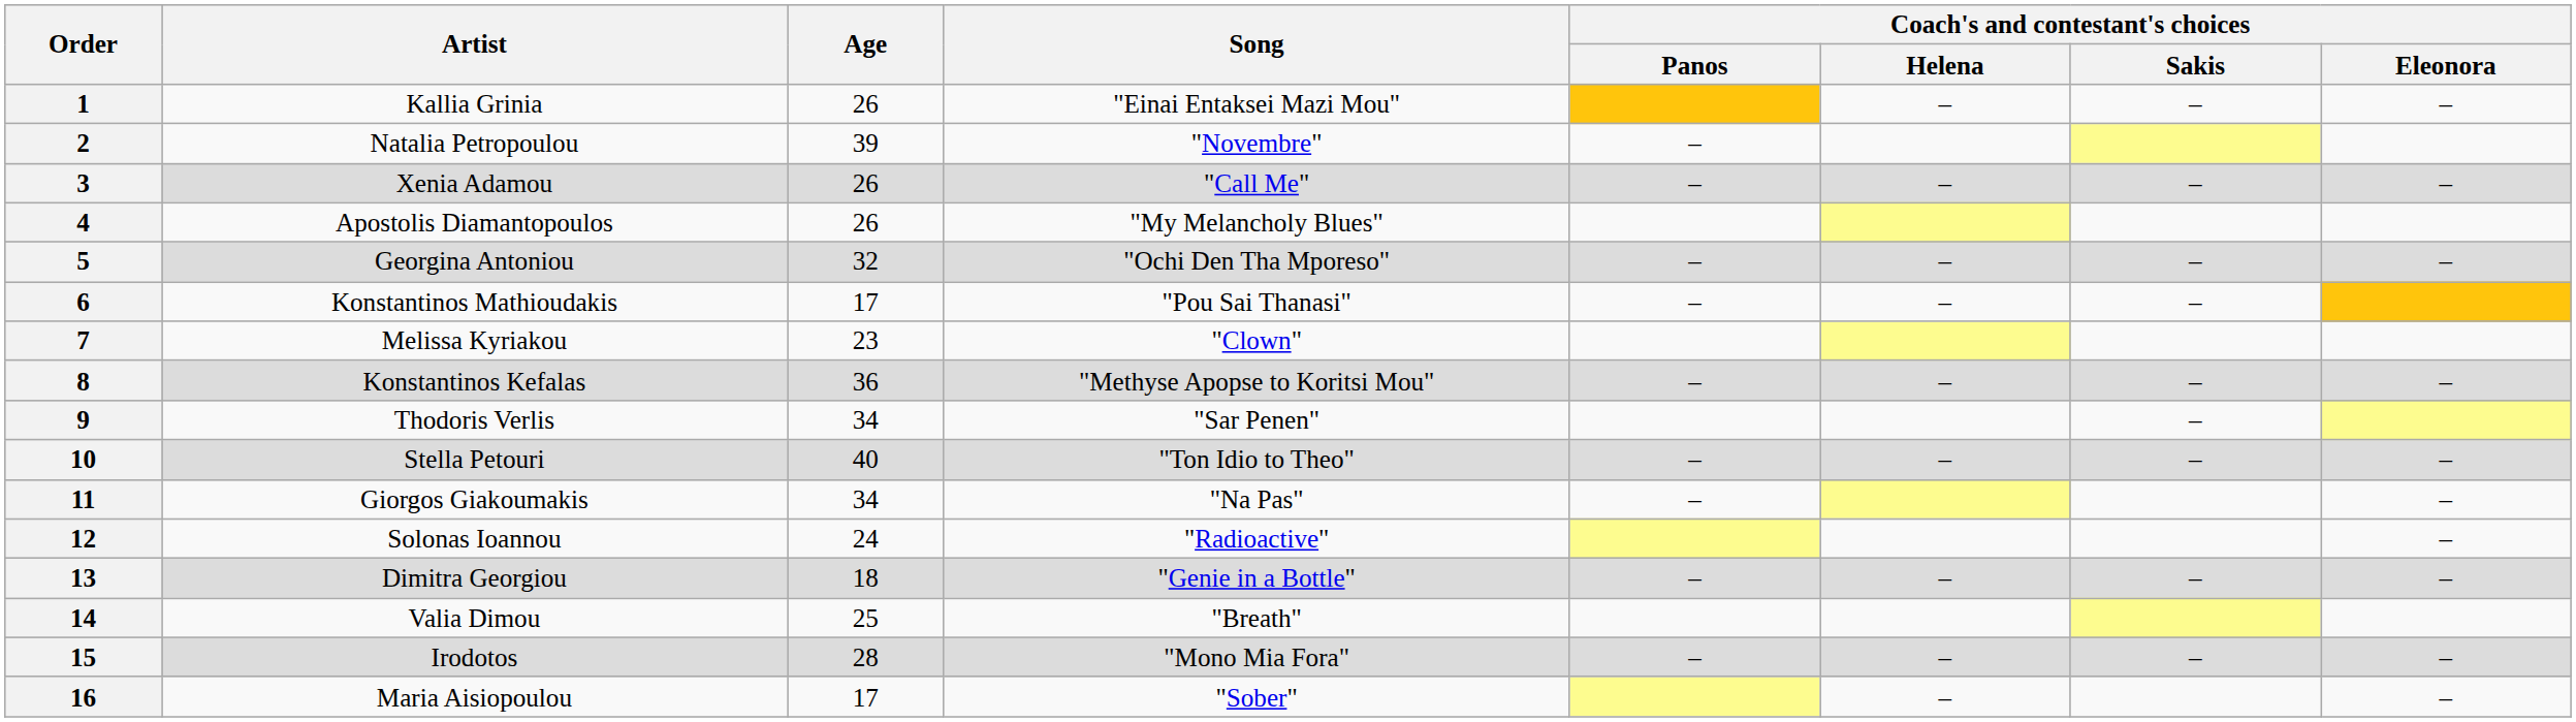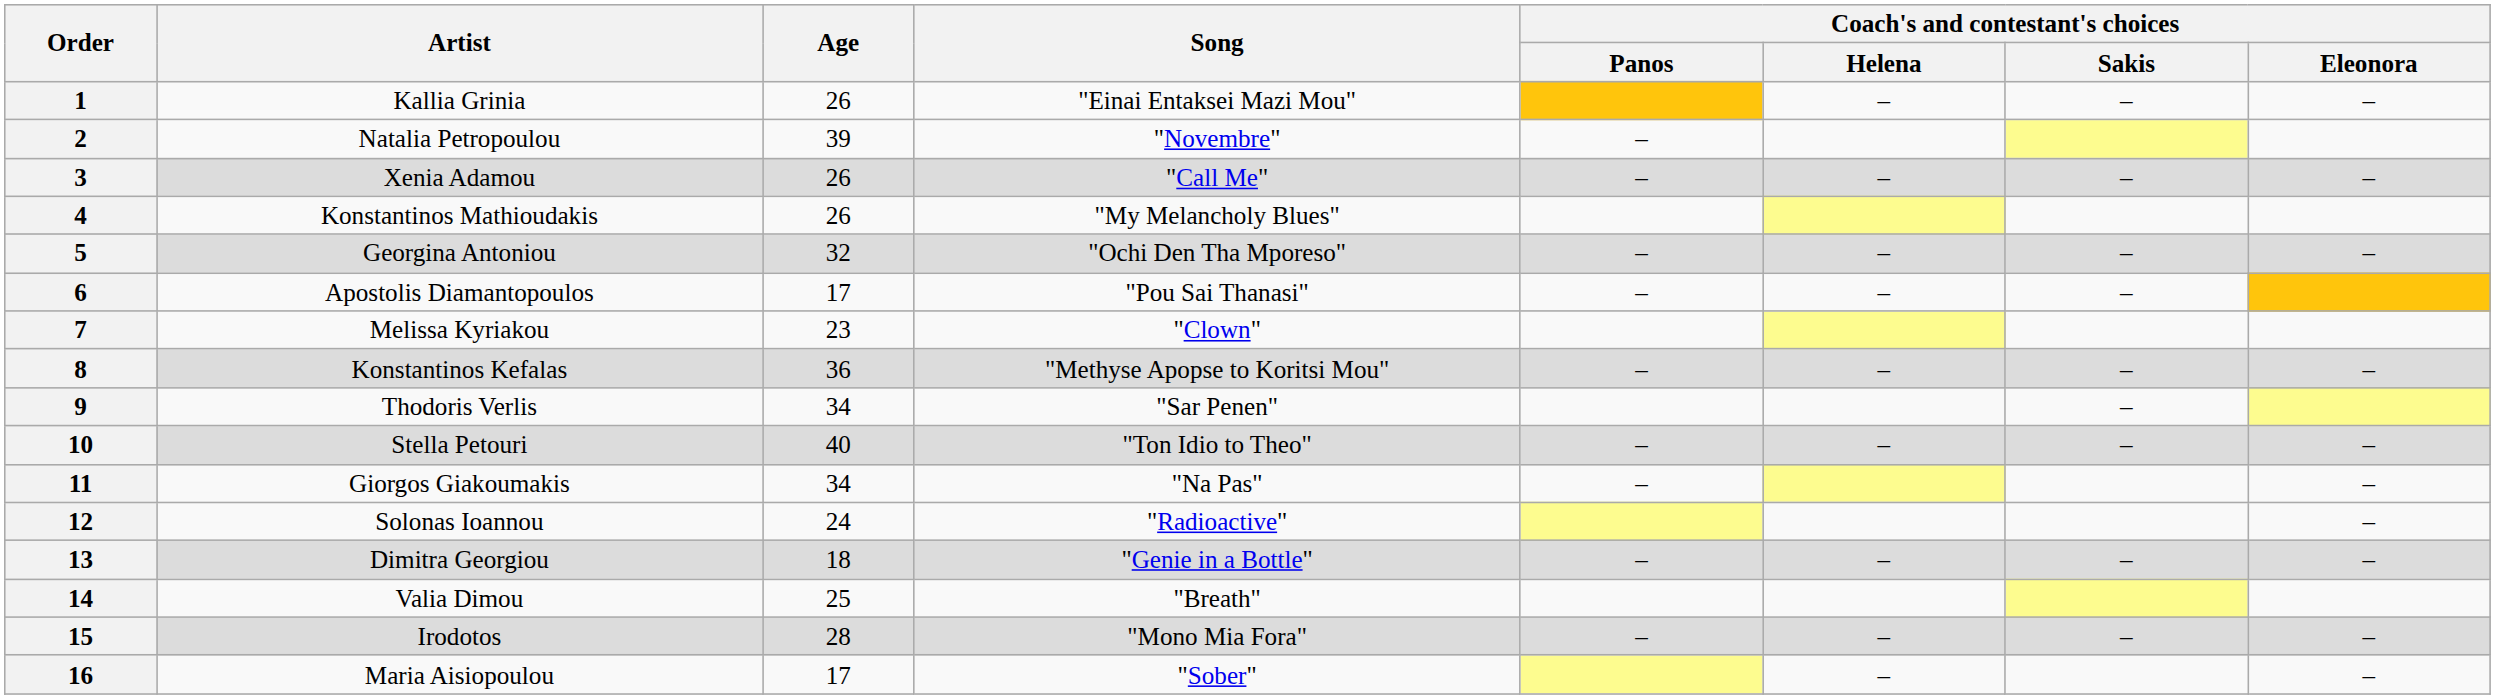 <table class="wikitable" style="text-align:center; line-height:17px; width:100%;">
 <tr>
 <th scope="col" rowspan="2" width="05%">Order</th>
 <th scope="col" rowspan="2" width="20%">Artist</th>
 <th scope="col" rowspan="2" width="05%">Age</th>
 <th scope="col" rowspan="2" width="20%">Song</th>
 <th scope="col" colspan="4" width="32%">Coach's and contestant's choices</th>
 </tr>
 <tr>
 <th width="08%">Panos</th>
 <th width="08%">Helena</th>
 <th width="08%">Sakis</th>
 <th width="08%">Eleonora</th>
 </tr>
 <tr>
 <th>1</th>
 <td>Kallia Grinia</td>
 <td>26</td>
 <td>"Einai Entaksei Mazi Mou"</td>
 <td style="background: #FFC50C;"></td>
 <td>–</td>
 <td>–</td>
 <td>–</td>
 </tr>
 <tr>
 <th>2</th>
 <td>Natalia Petropoulou</td>
 <td>39</td>
 <td>"<a href='#'>Novembre</a>"</td>
 <td>–</td>
 <td></td>
 <td style="background: #fdfc8f;"></td>
 <td></td>
 </tr>
 <tr style="background: #DCDCDC;" |>
 <th>3</th>
 <td>Xenia Adamou</td>
 <td>26</td>
 <td>"<a href='#'>Call Me</a>"</td>
 <td>–</td>
 <td>–</td>
 <td>–</td>
 <td>–</td>
 </tr>
 <tr>
 <th>4</th>
-<td>Apostolis Diamantopoulos</td>
+<td>Konstantinos Mathioudakis</td>
 <td>26</td>
 <td>"My Melancholy Blues"</td>
 <td></td>
 <td style="background: #fdfc8f;"></td>
 <td></td>
 <td></td>
 </tr>
 <tr style="background: #DCDCDC;" |>
 <th>5</th>
 <td>Georgina Antoniou</td>
 <td>32</td>
 <td>"Ochi Den Tha Mporeso"</td>
 <td>–</td>
 <td>–</td>
 <td>–</td>
 <td>–</td>
 </tr>
 <tr>
 <th>6</th>
-<td>Konstantinos Mathioudakis</td>
+<td>Apostolis Diamantopoulos</td>
 <td>17</td>
 <td>"Pou Sai Thanasi"</td>
 <td>–</td>
 <td>–</td>
 <td>–</td>
 <td style="background: #FFC50C;"></td>
 </tr>
 <tr>
 <th>7</th>
 <td>Melissa Kyriakou</td>
 <td>23</td>
 <td>"<a href='#'>Clown</a>"</td>
 <td></td>
 <td style="background: #fdfc8f;"></td>
 <td></td>
 <td></td>
 </tr>
 <tr style="background: #DCDCDC;" |>
 <th>8</th>
 <td>Konstantinos Kefalas</td>
 <td>36</td>
 <td>"Methyse Apopse to Koritsi Mou"</td>
 <td>–</td>
 <td>–</td>
 <td>–</td>
 <td>–</td>
 </tr>
 <tr>
 <th>9</th>
 <td>Thodoris Verlis</td>
 <td>34</td>
 <td>"Sar Penen"</td>
 <td></td>
 <td></td>
 <td>–</td>
 <td style="background: #fdfc8f;"></td>
 </tr>
 <tr style="background: #DCDCDC;" |>
 <th>10</th>
 <td>Stella Petouri</td>
 <td>40</td>
 <td>"Ton Idio to Theo"</td>
 <td>–</td>
 <td>–</td>
 <td>–</td>
 <td>–</td>
 </tr>
 <tr>
 <th>11</th>
 <td>Giorgos Giakoumakis</td>
 <td>34</td>
 <td>"Na Pas"</td>
 <td>–</td>
 <td style="background: #fdfc8f;"></td>
 <td></td>
 <td>–</td>
 </tr>
 <tr>
 <th>12</th>
 <td>Solonas Ioannou</td>
 <td>24</td>
 <td>"<a href='#'>Radioactive</a>"</td>
 <td style="background: #fdfc8f;"></td>
 <td></td>
 <td></td>
 <td>–</td>
 </tr>
 <tr style="background: #DCDCDC;" |>
 <th>13</th>
 <td>Dimitra Georgiou</td>
 <td>18</td>
 <td>"<a href='#'>Genie in a Bottle</a>"</td>
 <td>–</td>
 <td>–</td>
 <td>–</td>
 <td>–</td>
 </tr>
 <tr>
 <th>14</th>
 <td>Valia Dimou</td>
 <td>25</td>
 <td>"Breath"</td>
 <td></td>
 <td></td>
 <td style="background: #fdfc8f;"></td>
 <td></td>
 </tr>
 <tr style="background: #DCDCDC;" |>
 <th>15</th>
 <td>Irodotos</td>
 <td>28</td>
 <td>"Mono Mia Fora"</td>
 <td>–</td>
 <td>–</td>
 <td>–</td>
 <td>–</td>
 </tr>
 <tr>
 <th>16</th>
 <td>Maria Aisiopoulou</td>
 <td>17</td>
 <td>"<a href='#'>Sober</a>"</td>
 <td style="background: #fdfc8f;"></td>
 <td>–</td>
 <td></td>
 <td>–</td>
 </tr>
 </table>
